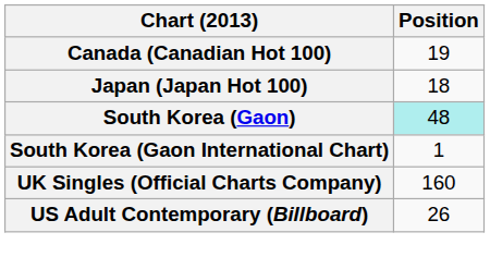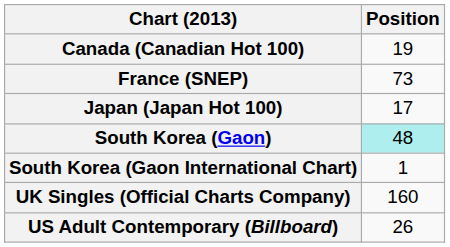 <table class="wikitable sortable plainrowheaders" style="text-align:center">
 <tr>
 <th scope="col">Chart (2013)</th>
 <th scope="col">Position</th>
 </tr>
 <tr>
 <th scope="row">Canada (Canadian Hot 100)</th>
 <td style="text-align:center;">19</td>
 </tr>
 <tr>
+<th scope="row">France (SNEP)</th>
+<td style="text-align:center;">73</td>
+</tr>
+<tr>
 <th scope="row">Japan (Japan Hot 100)</th>
-<td style="text-align:center;">18</td>
+<td style="text-align:center;">17</td>
 </tr>
 <tr>
 <th scope="row">South Korea (<a href='#'>Gaon</a>)</th>
 <td style="background: paleturquoise;">48</td>
 </tr>
 <tr>
 <th scope="row">South Korea (Gaon International Chart)</th>
 <td style="text-align:center;">1</td>
 </tr>
 <tr>
 <th scope="row">UK Singles (Official Charts Company)</th>
 <td>160</td>
 </tr>
 <tr>
 <th scope="row">US Adult Contemporary (<em>Billboard</em>)</th>
 <td style="text-align:center;">26</td>
 </tr>
 </table>
